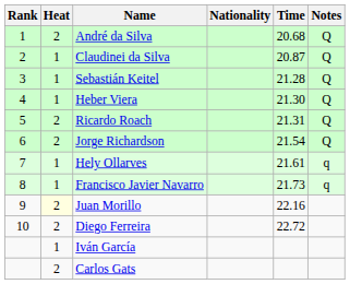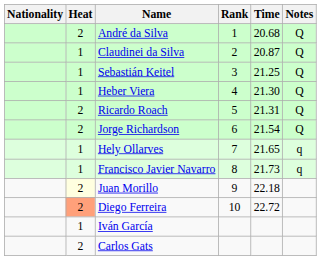 <table class="wikitable sortable" style="text-align:center;font-size:95%">
 <tr>
-<th>Rank</th>
+<th>Nationality</th>
 <th>Heat</th>
 <th>Name</th>
-<th>Nationality</th>
+<th>Rank</th>
 <th>Time</th>
 <th>Notes</th>
 </tr>
 <tr bgcolor=ccffcc>
-<td>1</td>
+<td align=left></td>
 <td>2</td>
 <td align=left><a href='#'>André da Silva</a></td>
-<td align=left></td>
+<td>1</td>
 <td>20.68</td>
 <td>Q</td>
 </tr>
 <tr bgcolor=ccffcc>
-<td>2</td>
+<td align=left></td>
 <td>1</td>
 <td align=left><a href='#'>Claudinei da Silva</a></td>
-<td align=left></td>
+<td>2</td>
 <td>20.87</td>
 <td>Q</td>
 </tr>
 <tr bgcolor=ccffcc>
-<td>3</td>
+<td align=left></td>
 <td>1</td>
 <td align=left><a href='#'>Sebastián Keitel</a></td>
-<td align=left></td>
-<td>21.28</td>
+<td>3</td>
+<td>21.25</td>
 <td>Q</td>
 </tr>
 <tr bgcolor=ccffcc>
-<td>4</td>
+<td align=left></td>
 <td>1</td>
 <td align=left><a href='#'>Heber Viera</a></td>
-<td align=left></td>
+<td>4</td>
 <td>21.30</td>
 <td>Q</td>
 </tr>
 <tr bgcolor=ccffcc>
-<td>5</td>
+<td align=left></td>
 <td>2</td>
 <td align=left><a href='#'>Ricardo Roach</a></td>
-<td align=left></td>
+<td>5</td>
 <td>21.31</td>
 <td>Q</td>
 </tr>
 <tr bgcolor=ccffcc>
-<td>6</td>
+<td align=left></td>
 <td>2</td>
 <td align=left><a href='#'>Jorge Richardson</a></td>
-<td align=left></td>
+<td>6</td>
 <td>21.54</td>
 <td>Q</td>
 </tr>
 <tr bgcolor=ddffdd>
-<td>7</td>
+<td align=left></td>
 <td>1</td>
 <td align=left><a href='#'>Hely Ollarves</a></td>
-<td align=left></td>
-<td>21.61</td>
+<td>7</td>
+<td>21.65</td>
 <td>q</td>
 </tr>
 <tr bgcolor=ddffdd>
-<td>8</td>
+<td align=left></td>
 <td>1</td>
 <td align=left><a href='#'>Francisco Javier Navarro</a></td>
-<td align=left></td>
+<td>8</td>
 <td>21.73</td>
 <td>q</td>
 </tr>
 <tr>
-<td>9</td>
+<td align=left></td>
 <td style="background: lightyellow;">2</td>
 <td align=left><a href='#'>Juan Morillo</a></td>
-<td align=left></td>
-<td>22.16</td>
+<td>9</td>
+<td>22.18</td>
 <td></td>
 </tr>
 <tr>
+<td align=left></td>
+<td style="background: lightsalmon;">2</td>
+<td align=left><a href='#'>Diego Ferreira</a></td>
 <td>10</td>
-<td>2</td>
-<td align=left><a href='#'>Diego Ferreira</a></td>
-<td align=left></td>
 <td>22.72</td>
 <td></td>
 </tr>
 <tr>
-<td></td>
+<td align=left></td>
 <td>1</td>
 <td align=left><a href='#'>Iván García</a></td>
-<td align=left></td>
+<td></td>
 <td></td>
 <td></td>
 </tr>
 <tr>
-<td></td>
+<td align=left></td>
 <td>2</td>
 <td align=left><a href='#'>Carlos Gats</a></td>
-<td align=left></td>
+<td></td>
 <td></td>
 <td></td>
 </tr>
 </table>
